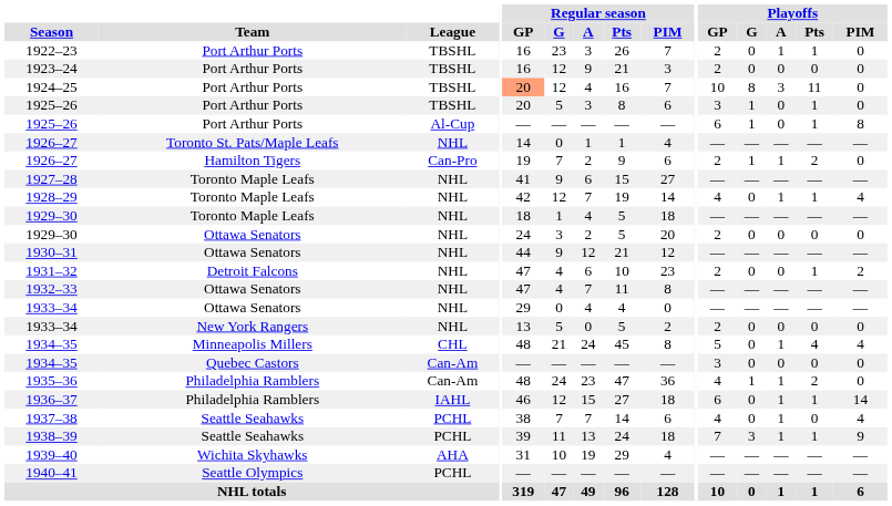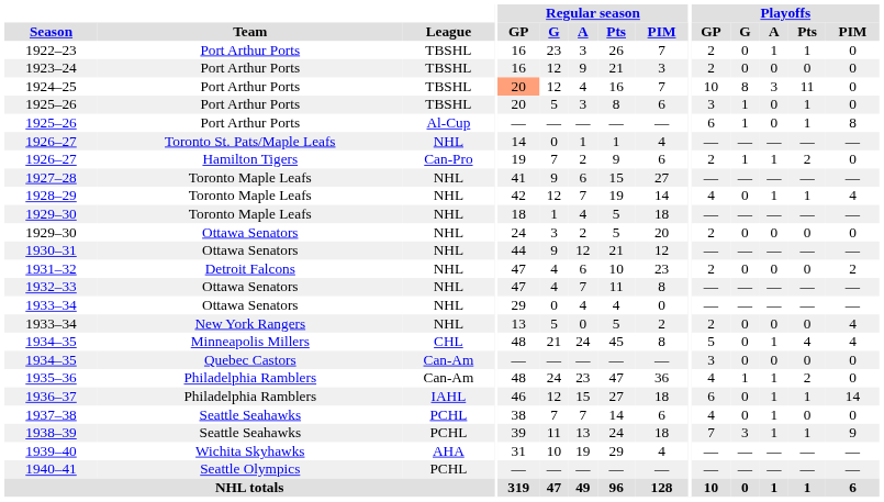 <table border="0" cellpadding="1" cellspacing="0" style="text-align:center; width:60em">
 <tr bgcolor="#e0e0e0">
 <th colspan="3" bgcolor="#ffffff"></th>
 <th rowspan="100" bgcolor="#ffffff"></th>
 <th colspan="5"><a href='#'>Regular season</a></th>
 <th rowspan="100" bgcolor="#ffffff"></th>
 <th colspan="5"><a href='#'>Playoffs</a></th>
 </tr>
 <tr bgcolor="#e0e0e0">
 <th><a href='#'>Season</a></th>
 <th>Team</th>
 <th>League</th>
 <th>GP</th>
 <th><a href='#'>G</a></th>
 <th><a href='#'>A</a></th>
 <th><a href='#'>Pts</a></th>
 <th><a href='#'>PIM</a></th>
 <th>GP</th>
 <th>G</th>
 <th>A</th>
 <th>Pts</th>
 <th>PIM</th>
 </tr>
 <tr>
 <td>1922–23</td>
 <td><a href='#'>Port Arthur Ports</a></td>
 <td>TBSHL</td>
 <td>16</td>
 <td>23</td>
 <td>3</td>
 <td>26</td>
 <td>7</td>
 <td>2</td>
 <td>0</td>
 <td>1</td>
 <td>1</td>
 <td>0</td>
 </tr>
 <tr bgcolor="#f0f0f0">
 <td>1923–24</td>
 <td>Port Arthur Ports</td>
 <td>TBSHL</td>
 <td>16</td>
 <td>12</td>
 <td>9</td>
 <td>21</td>
 <td>3</td>
 <td>2</td>
 <td>0</td>
 <td>0</td>
 <td>0</td>
 <td>0</td>
 </tr>
 <tr>
 <td>1924–25</td>
 <td>Port Arthur Ports</td>
 <td>TBSHL</td>
 <td style="background: lightsalmon;">20</td>
 <td>12</td>
 <td>4</td>
 <td>16</td>
 <td>7</td>
 <td>10</td>
 <td>8</td>
 <td>3</td>
 <td>11</td>
 <td>0</td>
 </tr>
 <tr bgcolor="#f0f0f0">
 <td>1925–26</td>
 <td>Port Arthur Ports</td>
 <td>TBSHL</td>
 <td>20</td>
 <td>5</td>
 <td>3</td>
 <td>8</td>
 <td>6</td>
 <td>3</td>
 <td>1</td>
 <td>0</td>
 <td>1</td>
 <td>0</td>
 </tr>
 <tr>
 <td><a href='#'>1925–26</a></td>
 <td>Port Arthur Ports</td>
 <td><a href='#'>Al-Cup</a></td>
 <td>—</td>
 <td>—</td>
 <td>—</td>
 <td>—</td>
 <td>—</td>
 <td>6</td>
 <td>1</td>
 <td>0</td>
 <td>1</td>
 <td>8</td>
 </tr>
 <tr bgcolor="#f0f0f0">
 <td><a href='#'>1926–27</a></td>
 <td><a href='#'>Toronto St. Pats/Maple Leafs</a></td>
 <td><a href='#'>NHL</a></td>
 <td>14</td>
 <td>0</td>
 <td>1</td>
 <td>1</td>
 <td>4</td>
 <td>—</td>
 <td>—</td>
 <td>—</td>
 <td>—</td>
 <td>—</td>
 </tr>
 <tr>
 <td><a href='#'>1926–27</a></td>
 <td><a href='#'>Hamilton Tigers</a></td>
 <td><a href='#'>Can-Pro</a></td>
 <td>19</td>
 <td>7</td>
 <td>2</td>
 <td>9</td>
 <td>6</td>
 <td>2</td>
 <td>1</td>
 <td>1</td>
 <td>2</td>
 <td>0</td>
 </tr>
 <tr bgcolor="#f0f0f0">
 <td><a href='#'>1927–28</a></td>
 <td>Toronto Maple Leafs</td>
 <td>NHL</td>
 <td>41</td>
 <td>9</td>
 <td>6</td>
 <td>15</td>
 <td>27</td>
 <td>—</td>
 <td>—</td>
 <td>—</td>
 <td>—</td>
 <td>—</td>
 </tr>
 <tr>
 <td><a href='#'>1928–29</a></td>
 <td>Toronto Maple Leafs</td>
 <td>NHL</td>
 <td>42</td>
 <td>12</td>
 <td>7</td>
 <td>19</td>
 <td>14</td>
 <td>4</td>
 <td>0</td>
 <td>1</td>
 <td>1</td>
 <td>4</td>
 </tr>
 <tr bgcolor="#f0f0f0">
 <td><a href='#'>1929–30</a></td>
 <td>Toronto Maple Leafs</td>
 <td>NHL</td>
 <td>18</td>
 <td>1</td>
 <td>4</td>
 <td>5</td>
 <td>18</td>
 <td>—</td>
 <td>—</td>
 <td>—</td>
 <td>—</td>
 <td>—</td>
 </tr>
 <tr>
 <td>1929–30</td>
 <td><a href='#'>Ottawa Senators</a></td>
 <td>NHL</td>
 <td>24</td>
 <td>3</td>
 <td>2</td>
 <td>5</td>
 <td>20</td>
 <td>2</td>
 <td>0</td>
 <td>0</td>
 <td>0</td>
 <td>0</td>
 </tr>
 <tr bgcolor="#f0f0f0">
 <td><a href='#'>1930–31</a></td>
 <td>Ottawa Senators</td>
 <td>NHL</td>
 <td>44</td>
 <td>9</td>
 <td>12</td>
 <td>21</td>
 <td>12</td>
 <td>—</td>
 <td>—</td>
 <td>—</td>
 <td>—</td>
 <td>—</td>
 </tr>
 <tr>
 <td><a href='#'>1931–32</a></td>
 <td><a href='#'>Detroit Falcons</a></td>
 <td>NHL</td>
 <td>47</td>
 <td>4</td>
 <td>6</td>
 <td>10</td>
 <td>23</td>
 <td>2</td>
 <td>0</td>
 <td>0</td>
-<td>1</td>
+<td>0</td>
 <td>2</td>
 </tr>
 <tr bgcolor="#f0f0f0">
 <td><a href='#'>1932–33</a></td>
 <td>Ottawa Senators</td>
 <td>NHL</td>
 <td>47</td>
 <td>4</td>
 <td>7</td>
 <td>11</td>
 <td>8</td>
 <td>—</td>
 <td>—</td>
 <td>—</td>
 <td>—</td>
 <td>—</td>
 </tr>
 <tr>
 <td><a href='#'>1933–34</a></td>
 <td>Ottawa Senators</td>
 <td>NHL</td>
 <td>29</td>
 <td>0</td>
 <td>4</td>
 <td>4</td>
 <td>0</td>
 <td>—</td>
 <td>—</td>
 <td>—</td>
 <td>—</td>
 <td>—</td>
 </tr>
 <tr bgcolor="#f0f0f0">
 <td>1933–34</td>
 <td><a href='#'>New York Rangers</a></td>
 <td>NHL</td>
 <td>13</td>
 <td>5</td>
 <td>0</td>
 <td>5</td>
 <td>2</td>
 <td>2</td>
 <td>0</td>
 <td>0</td>
 <td>0</td>
-<td>0</td>
+<td>4</td>
 </tr>
 <tr>
 <td><a href='#'>1934–35</a></td>
 <td><a href='#'>Minneapolis Millers</a></td>
 <td><a href='#'>CHL</a></td>
 <td>48</td>
 <td>21</td>
 <td>24</td>
 <td>45</td>
 <td>8</td>
 <td>5</td>
 <td>0</td>
 <td>1</td>
 <td>4</td>
 <td>4</td>
 </tr>
 <tr bgcolor="#f0f0f0">
 <td><a href='#'>1934–35</a></td>
 <td><a href='#'>Quebec Castors</a></td>
 <td><a href='#'>Can-Am</a></td>
 <td>—</td>
 <td>—</td>
 <td>—</td>
 <td>—</td>
 <td>—</td>
 <td>3</td>
 <td>0</td>
 <td>0</td>
 <td>0</td>
 <td>0</td>
 </tr>
 <tr>
 <td><a href='#'>1935–36</a></td>
 <td><a href='#'>Philadelphia Ramblers</a></td>
 <td>Can-Am</td>
 <td>48</td>
 <td>24</td>
 <td>23</td>
 <td>47</td>
 <td>36</td>
 <td>4</td>
 <td>1</td>
 <td>1</td>
 <td>2</td>
 <td>0</td>
 </tr>
 <tr bgcolor="#f0f0f0">
 <td><a href='#'>1936–37</a></td>
 <td>Philadelphia Ramblers</td>
 <td><a href='#'>IAHL</a></td>
 <td>46</td>
 <td>12</td>
 <td>15</td>
 <td>27</td>
 <td>18</td>
 <td>6</td>
 <td>0</td>
 <td>1</td>
 <td>1</td>
 <td>14</td>
 </tr>
 <tr>
 <td><a href='#'>1937–38</a></td>
 <td><a href='#'>Seattle Seahawks</a></td>
 <td><a href='#'>PCHL</a></td>
 <td>38</td>
 <td>7</td>
 <td>7</td>
 <td>14</td>
 <td>6</td>
 <td>4</td>
 <td>0</td>
 <td>1</td>
 <td>0</td>
-<td>4</td>
+<td>0</td>
 </tr>
 <tr bgcolor="#f0f0f0">
 <td><a href='#'>1938–39</a></td>
 <td>Seattle Seahawks</td>
 <td>PCHL</td>
 <td>39</td>
 <td>11</td>
 <td>13</td>
 <td>24</td>
 <td>18</td>
 <td>7</td>
 <td>3</td>
 <td>1</td>
 <td>1</td>
 <td>9</td>
 </tr>
 <tr>
 <td><a href='#'>1939–40</a></td>
 <td><a href='#'>Wichita Skyhawks</a></td>
 <td><a href='#'>AHA</a></td>
 <td>31</td>
 <td>10</td>
 <td>19</td>
 <td>29</td>
 <td>4</td>
 <td>—</td>
 <td>—</td>
 <td>—</td>
 <td>—</td>
 <td>—</td>
 </tr>
 <tr bgcolor="#f0f0f0">
 <td><a href='#'>1940–41</a></td>
 <td><a href='#'>Seattle Olympics</a></td>
 <td>PCHL</td>
 <td>—</td>
 <td>—</td>
 <td>—</td>
 <td>—</td>
 <td>—</td>
 <td>—</td>
 <td>—</td>
 <td>—</td>
 <td>—</td>
 <td>—</td>
 </tr>
 <tr bgcolor="#e0e0e0">
 <th colspan="3">NHL totals</th>
 <th>319</th>
 <th>47</th>
 <th>49</th>
 <th>96</th>
 <th>128</th>
 <th>10</th>
 <th>0</th>
 <th>1</th>
 <th>1</th>
 <th>6</th>
 </tr>
 </table>
